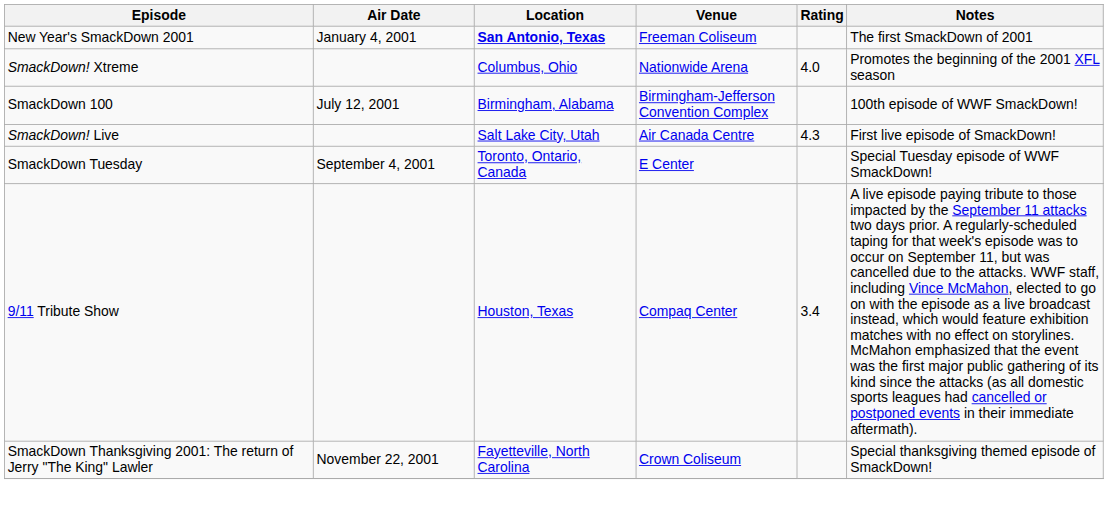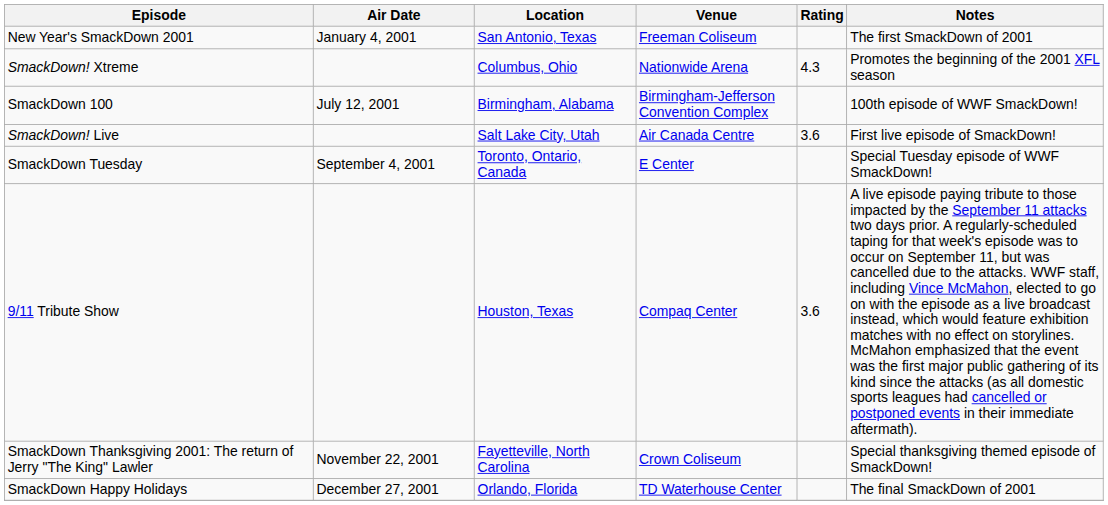 <table class="wikitable plainrowheaders sortable" style="width:100%;">
 <tr>
 <th style="width:29%;">Episode</th>
 <th style="width:15%;">Air Date</th>
 <th style="width:15%;">Location</th>
 <th style="width:15%;">Venue</th>
 <th style="width:2%;">Rating</th>
 <th style="width:99%;">Notes</th>
 </tr>
 <tr>
 <td>New Year's SmackDown 2001</td>
 <td>January 4, 2001</td>
-<td><strong><a href='#'>San Antonio, Texas</a></strong></td>
+<td><a href='#'>San Antonio, Texas</a></td>
 <td><a href='#'>Freeman Coliseum</a></td>
 <td></td>
 <td>The first SmackDown of 2001</td>
 </tr>
 <tr>
 <td><em>SmackDown!</em> Xtreme</td>
 <td></td>
 <td><a href='#'>Columbus, Ohio</a></td>
 <td><a href='#'>Nationwide Arena</a></td>
-<td>4.0</td>
+<td>4.3</td>
 <td>Promotes the beginning of the 2001 <a href='#'>XFL</a> season</td>
 </tr>
 <tr>
 <td>SmackDown 100</td>
 <td>July 12, 2001</td>
 <td><a href='#'>Birmingham, Alabama</a></td>
 <td><a href='#'>Birmingham-Jefferson Convention Complex</a></td>
 <td></td>
 <td>100th episode of WWF SmackDown!</td>
 </tr>
 <tr>
 <td><em>SmackDown!</em> Live</td>
 <td></td>
 <td><a href='#'>Salt Lake City, Utah</a></td>
 <td><a href='#'>Air Canada Centre</a></td>
-<td>4.3</td>
+<td>3.6</td>
 <td>First live episode of SmackDown!</td>
 </tr>
 <tr>
 <td>SmackDown Tuesday</td>
 <td>September 4, 2001</td>
 <td><a href='#'>Toronto, Ontario, Canada</a></td>
 <td><a href='#'>E Center</a></td>
 <td></td>
 <td>Special Tuesday episode of WWF SmackDown!</td>
 </tr>
 <tr>
 <td><a href='#'>9/11</a> Tribute Show</td>
 <td></td>
 <td><a href='#'>Houston, Texas</a></td>
 <td><a href='#'>Compaq Center</a></td>
-<td>3.4</td>
+<td>3.6</td>
 <td>A live episode paying tribute to those impacted by the <a href='#'>September 11 attacks</a> two days prior. A regularly-scheduled taping for that week's episode was to occur on September 11, but was cancelled due to the attacks. WWF staff, including <a href='#'>Vince McMahon</a>, elected to go on with the episode as a live broadcast instead, which would feature exhibition matches with no effect on storylines. McMahon emphasized that the event was the first major public gathering of its kind since the attacks (as all domestic sports leagues had <a href='#'>cancelled or postponed events</a> in their immediate aftermath).</td>
 </tr>
 <tr>
 <td>SmackDown Thanksgiving 2001: The return of Jerry "The King" Lawler</td>
 <td>November 22, 2001</td>
 <td><a href='#'>Fayetteville, North Carolina</a></td>
 <td><a href='#'>Crown Coliseum</a></td>
 <td></td>
 <td>Special thanksgiving themed episode of SmackDown!</td>
 </tr>
 <tr>
+<td>SmackDown Happy Holidays</td>
+<td>December 27, 2001</td>
+<td><a href='#'>Orlando, Florida</a></td>
+<td><a href='#'>TD Waterhouse Center</a></td>
+<td></td>
+<td>The final SmackDown of 2001</td>
+</tr>
+<tr>
 </tr>
 </table>
